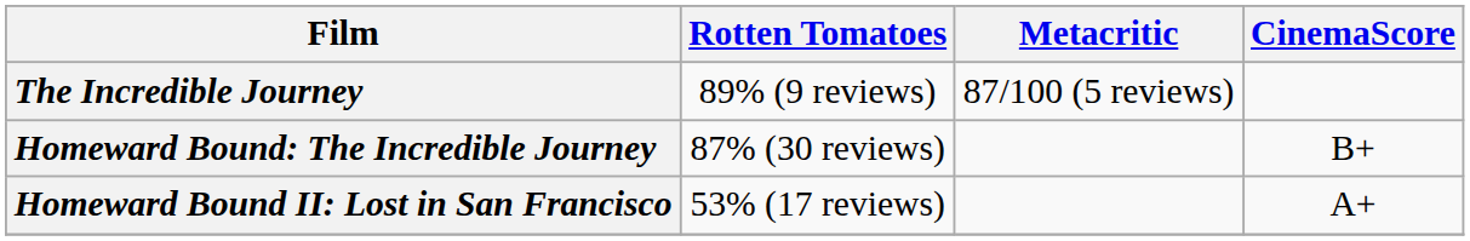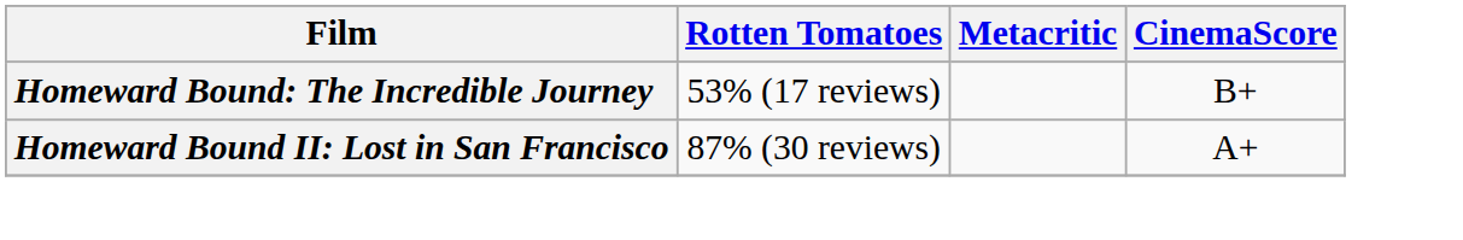 <table class="wikitable sortable" style="text-align: center;">
 <tr>
 <th>Film</th>
 <th><a href='#'>Rotten Tomatoes</a></th>
 <th><a href='#'>Metacritic</a></th>
 <th><a href='#'>CinemaScore</a></th>
 </tr>
 <tr>
-<th style="text-align: left;"><em>The Incredible Journey</em></th>
-<td>89% (9 reviews)</td>
-<td>87/100 (5 reviews)</td>
-<td></td>
-</tr>
-<tr>
 <th style="text-align: left;"><em>Homeward Bound: The Incredible Journey</em></th>
-<td>87% (30 reviews)</td>
+<td>53% (17 reviews)</td>
 <td></td>
 <td>B+</td>
 </tr>
 <tr>
 <th style="text-align: left;"><em>Homeward Bound II: Lost in San Francisco</em></th>
-<td>53% (17 reviews)</td>
+<td>87% (30 reviews)</td>
 <td></td>
 <td>A+</td>
 </tr>
 <tr>
 </tr>
 </table>
